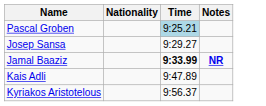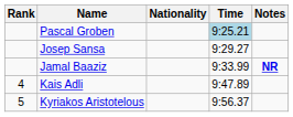 <table class="wikitable sortable" style="text-align:center; font-size:95%">
 <tr>
+<th>Rank</th>
 <th>Name</th>
 <th>Nationality</th>
 <th>Time</th>
 <th>Notes</th>
 </tr>
 <tr>
+<td></td>
 <td align=left><a href='#'>Pascal Groben</a></td>
 <td align=left></td>
 <td style="background: lightblue;">9:25.21</td>
 <td></td>
 </tr>
 <tr>
+<td></td>
 <td align=left><a href='#'>Josep Sansa</a></td>
 <td align=left></td>
 <td>9:29.27</td>
 <td></td>
 </tr>
 <tr>
+<td></td>
 <td align=left><a href='#'>Jamal Baaziz</a></td>
 <td align=left></td>
-<td><strong>9:33.99</strong></td>
+<td>9:33.99</td>
 <td><strong><a href='#'>NR</a></strong></td>
 </tr>
 <tr>
+<td>4</td>
 <td align=left><a href='#'>Kais Adli</a></td>
 <td align=left></td>
 <td>9:47.89</td>
 <td></td>
 </tr>
 <tr>
+<td>5</td>
 <td align=left><a href='#'>Kyriakos Aristotelous</a></td>
 <td align=left></td>
 <td>9:56.37</td>
 <td></td>
 </tr>
 </table>
